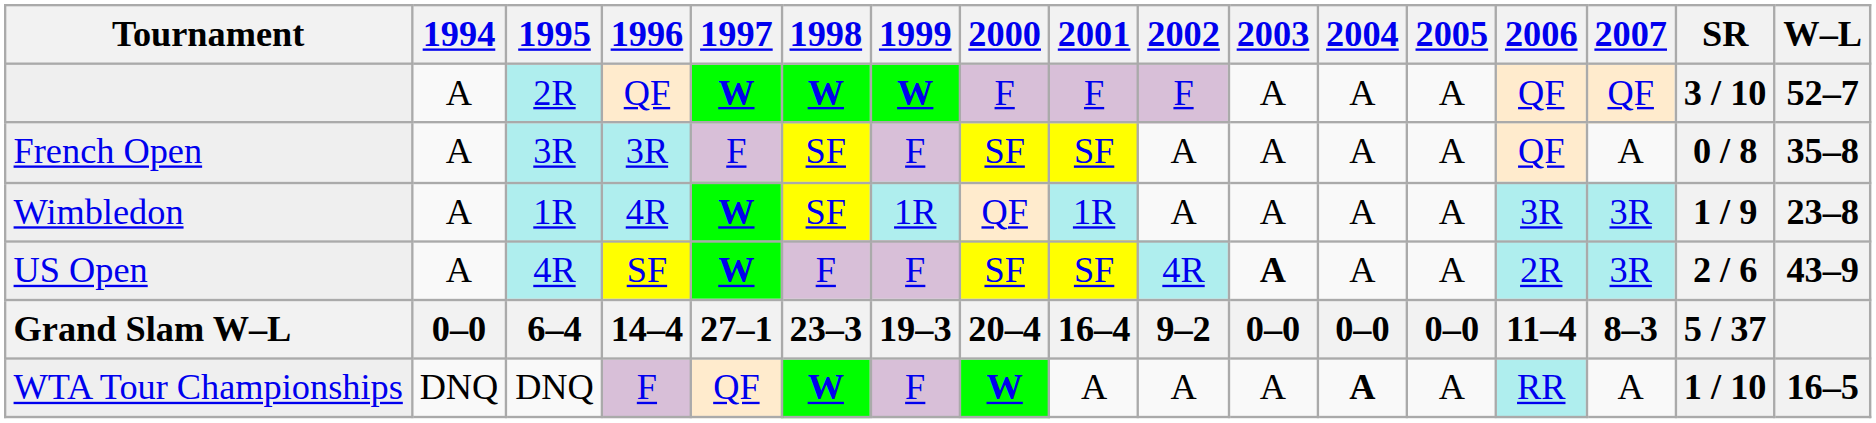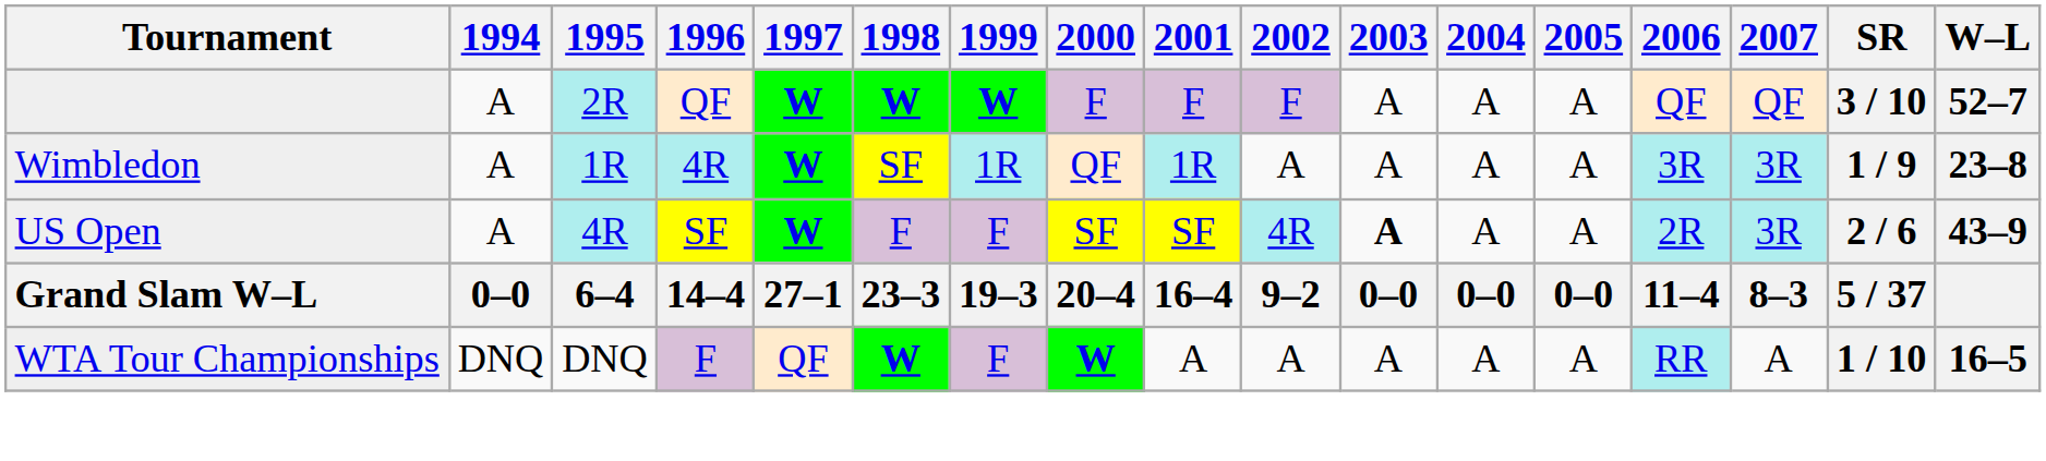 <table class=wikitable style=text-align:center;font-size:97%>
 <tr>
 <th>Tournament</th>
 <th><a href='#'>1994</a></th>
 <th><a href='#'>1995</a></th>
 <th><a href='#'>1996</a></th>
 <th><a href='#'>1997</a></th>
 <th><a href='#'>1998</a></th>
 <th><a href='#'>1999</a></th>
 <th><a href='#'>2000</a></th>
 <th><a href='#'>2001</a></th>
 <th><a href='#'>2002</a></th>
 <th><a href='#'>2003</a></th>
 <th><a href='#'>2004</a></th>
 <th><a href='#'>2005</a></th>
 <th><a href='#'>2006</a></th>
 <th><a href='#'>2007</a></th>
 <th>SR</th>
 <th>W–L</th>
 </tr>
 <tr>
 <td style="background:#efefef; text-align:left;"></td>
 <td>A</td>
 <td style="background:#afeeee;"><a href='#'>2R</a></td>
 <td style="background:#ffebcd;"><a href='#'>QF</a></td>
 <td style="background:#0f0;"><strong><a href='#'>W</a></strong></td>
 <td style="background:#0f0;"><strong><a href='#'>W</a></strong></td>
 <td style="background:#0f0;"><strong><a href='#'>W</a></strong></td>
 <td style="background:thistle;"><a href='#'>F</a></td>
 <td style="background:thistle;"><a href='#'>F</a></td>
 <td style="background:thistle;"><a href='#'>F</a></td>
 <td>A</td>
 <td>A</td>
 <td>A</td>
 <td style="background:#ffebcd;"><a href='#'>QF</a></td>
 <td style="background:#ffebcd;"><a href='#'>QF</a></td>
 <th>3 / 10</th>
 <th>52–7</th>
-</tr>
-<tr>
-<td style="background:#efefef; text-align:left;"><a href='#'>French Open</a></td>
-<td>A</td>
-<td style="background:#afeeee;"><a href='#'>3R</a></td>
-<td style="background:#afeeee;"><a href='#'>3R</a></td>
-<td style="background:thistle;"><a href='#'>F</a></td>
-<td style="background:yellow;"><a href='#'>SF</a></td>
-<td style="background:thistle;"><a href='#'>F</a></td>
-<td style="background:yellow;"><a href='#'>SF</a></td>
-<td style="background:yellow;"><a href='#'>SF</a></td>
-<td>A</td>
-<td>A</td>
-<td>A</td>
-<td>A</td>
-<td style="background:#ffebcd;"><a href='#'>QF</a></td>
-<td>A</td>
-<th>0 / 8</th>
-<th>35–8</th>
 </tr>
 <tr>
 <td style="background:#efefef; text-align:left;"><a href='#'>Wimbledon</a></td>
 <td>A</td>
 <td style="background:#afeeee;"><a href='#'>1R</a></td>
 <td style="background:#afeeee;"><a href='#'>4R</a></td>
 <td style="background:#0f0;"><strong><a href='#'>W</a></strong></td>
 <td style="background:yellow;"><a href='#'>SF</a></td>
 <td style="background:#afeeee;"><a href='#'>1R</a></td>
 <td style="background:#ffebcd;"><a href='#'>QF</a></td>
 <td style="background:#afeeee;"><a href='#'>1R</a></td>
 <td>A</td>
 <td>A</td>
 <td>A</td>
 <td>A</td>
 <td style="background:#afeeee;"><a href='#'>3R</a></td>
 <td style="background:#afeeee;"><a href='#'>3R</a></td>
 <th>1 / 9</th>
 <th>23–8</th>
 </tr>
 <tr>
 <td style="background:#efefef; text-align:left;"><a href='#'>US Open</a></td>
 <td>A</td>
 <td style="background:#afeeee;"><a href='#'>4R</a></td>
 <td style="background:yellow;"><a href='#'>SF</a></td>
 <td style="background:#0f0;"><strong><a href='#'>W</a></strong></td>
 <td style="background:thistle;"><a href='#'>F</a></td>
 <td style="background:thistle;"><a href='#'>F</a></td>
 <td style="background:yellow;"><a href='#'>SF</a></td>
 <td style="background:yellow;"><a href='#'>SF</a></td>
 <td style="background:#afeeee;"><a href='#'>4R</a></td>
 <td><strong>A</strong></td>
 <td>A</td>
 <td>A</td>
 <td style="background:#afeeee;"><a href='#'>2R</a></td>
 <td style="background:#afeeee;"><a href='#'>3R</a></td>
 <th>2 / 6</th>
 <th>43–9</th>
 </tr>
 <tr>
 <th style=text-align:left>Grand Slam W–L</th>
 <th>0–0</th>
 <th>6–4</th>
 <th>14–4</th>
 <th>27–1</th>
 <th>23–3</th>
 <th>19–3</th>
 <th>20–4</th>
 <th>16–4</th>
 <th>9–2</th>
 <th>0–0</th>
 <th>0–0</th>
 <th>0–0</th>
 <th>11–4</th>
 <th>8–3</th>
 <th>5 / 37</th>
 <th></th>
 </tr>
 <tr>
 <td style="background:#efefef; text-align:left;"><a href='#'>WTA Tour Championships</a></td>
 <td>DNQ</td>
 <td>DNQ</td>
 <td style="background:thistle;"><a href='#'>F</a></td>
 <td style="background:#ffebcd;"><a href='#'>QF</a></td>
 <td style="background:#0f0;"><strong><a href='#'>W</a></strong></td>
 <td style="background:thistle;"><a href='#'>F</a></td>
 <td style="background:#0f0;"><strong><a href='#'>W</a></strong></td>
 <td>A</td>
 <td>A</td>
 <td>A</td>
-<td><strong>A</strong></td>
+<td>A</td>
 <td>A</td>
 <td style="background:#afeeee;"><a href='#'>RR</a></td>
 <td>A</td>
 <th>1 / 10</th>
 <th>16–5</th>
 </tr>
 </table>
